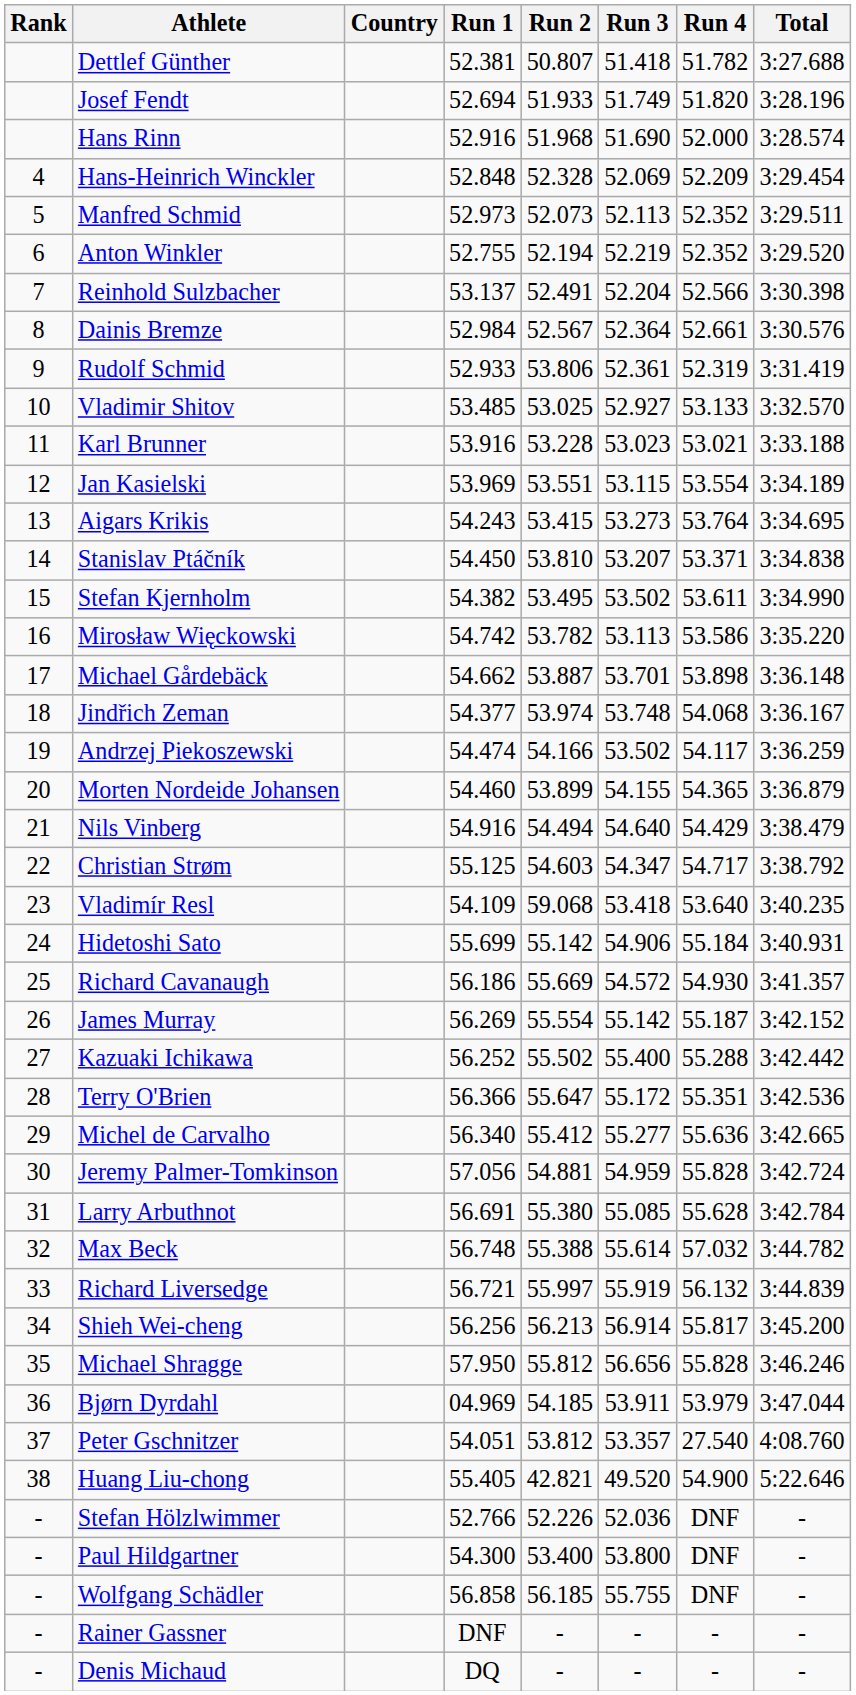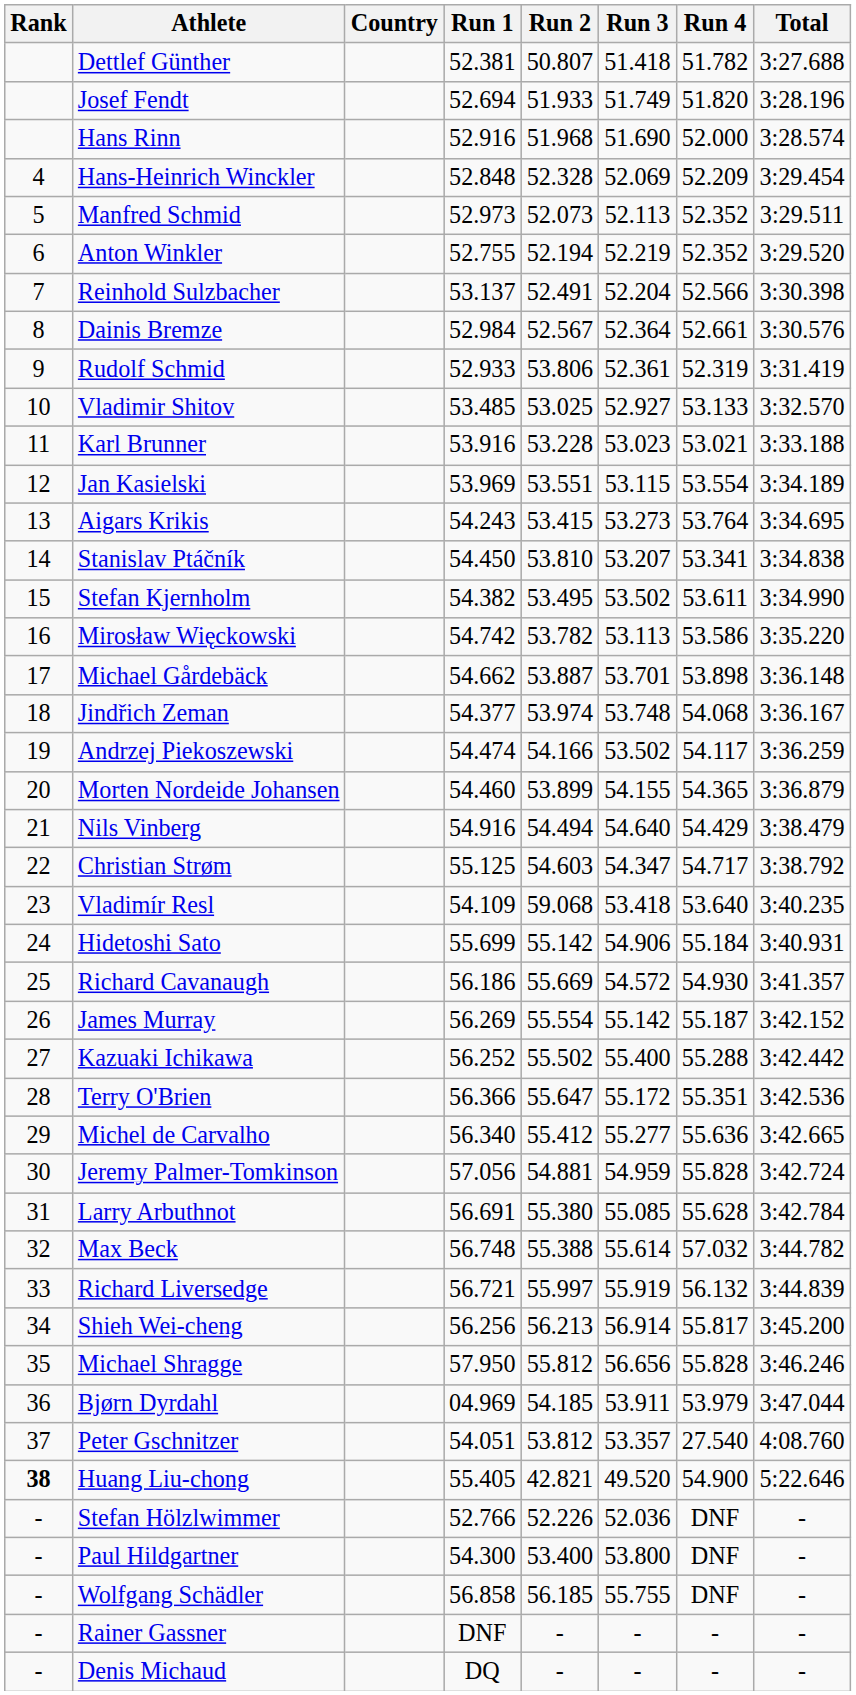 <table class="wikitable sortable" style="text-align:center">
 <tr>
 <th>Rank</th>
 <th>Athlete</th>
 <th>Country</th>
 <th>Run 1</th>
 <th>Run 2</th>
 <th>Run 3</th>
 <th>Run 4</th>
 <th>Total</th>
 </tr>
 <tr>
 <td></td>
 <td align=left><a href='#'>Dettlef Günther</a></td>
 <td align=left></td>
 <td>52.381</td>
 <td>50.807</td>
 <td>51.418</td>
 <td>51.782</td>
 <td>3:27.688</td>
 </tr>
 <tr>
 <td></td>
 <td align=left><a href='#'>Josef Fendt</a></td>
 <td align=left></td>
 <td>52.694</td>
 <td>51.933</td>
 <td>51.749</td>
 <td>51.820</td>
 <td>3:28.196</td>
 </tr>
 <tr>
 <td></td>
 <td align=left><a href='#'>Hans Rinn</a></td>
 <td align=left></td>
 <td>52.916</td>
 <td>51.968</td>
 <td>51.690</td>
 <td>52.000</td>
 <td>3:28.574</td>
 </tr>
 <tr>
 <td>4</td>
 <td align=left><a href='#'>Hans-Heinrich Winckler</a></td>
 <td align=left></td>
 <td>52.848</td>
 <td>52.328</td>
 <td>52.069</td>
 <td>52.209</td>
 <td>3:29.454</td>
 </tr>
 <tr>
 <td>5</td>
 <td align=left><a href='#'>Manfred Schmid</a></td>
 <td align=left></td>
 <td>52.973</td>
 <td>52.073</td>
 <td>52.113</td>
 <td>52.352</td>
 <td>3:29.511</td>
 </tr>
 <tr>
 <td>6</td>
 <td align=left><a href='#'>Anton Winkler</a></td>
 <td align=left></td>
 <td>52.755</td>
 <td>52.194</td>
 <td>52.219</td>
 <td>52.352</td>
 <td>3:29.520</td>
 </tr>
 <tr>
 <td>7</td>
 <td align=left><a href='#'>Reinhold Sulzbacher</a></td>
 <td align=left></td>
 <td>53.137</td>
 <td>52.491</td>
 <td>52.204</td>
 <td>52.566</td>
 <td>3:30.398</td>
 </tr>
 <tr>
 <td>8</td>
 <td align=left><a href='#'>Dainis Bremze</a></td>
 <td align=left></td>
 <td>52.984</td>
 <td>52.567</td>
 <td>52.364</td>
 <td>52.661</td>
 <td>3:30.576</td>
 </tr>
 <tr>
 <td>9</td>
 <td align=left><a href='#'>Rudolf Schmid</a></td>
 <td align=left></td>
 <td>52.933</td>
 <td>53.806</td>
 <td>52.361</td>
 <td>52.319</td>
 <td>3:31.419</td>
 </tr>
 <tr>
 <td>10</td>
 <td align=left><a href='#'>Vladimir Shitov</a></td>
 <td align=left></td>
 <td>53.485</td>
 <td>53.025</td>
 <td>52.927</td>
 <td>53.133</td>
 <td>3:32.570</td>
 </tr>
 <tr>
 <td>11</td>
 <td align=left><a href='#'>Karl Brunner</a></td>
 <td align=left></td>
 <td>53.916</td>
 <td>53.228</td>
 <td>53.023</td>
 <td>53.021</td>
 <td>3:33.188</td>
 </tr>
 <tr>
 <td>12</td>
 <td align=left><a href='#'>Jan Kasielski</a></td>
 <td align=left></td>
 <td>53.969</td>
 <td>53.551</td>
 <td>53.115</td>
 <td>53.554</td>
 <td>3:34.189</td>
 </tr>
 <tr>
 <td>13</td>
 <td align=left><a href='#'>Aigars Krikis</a></td>
 <td align=left></td>
 <td>54.243</td>
 <td>53.415</td>
 <td>53.273</td>
 <td>53.764</td>
 <td>3:34.695</td>
 </tr>
 <tr>
 <td>14</td>
 <td align=left><a href='#'>Stanislav Ptáčník</a></td>
 <td align=left></td>
 <td>54.450</td>
 <td>53.810</td>
 <td>53.207</td>
-<td>53.371</td>
+<td>53.341</td>
 <td>3:34.838</td>
 </tr>
 <tr>
 <td>15</td>
 <td align=left><a href='#'>Stefan Kjernholm</a></td>
 <td align=left></td>
 <td>54.382</td>
 <td>53.495</td>
 <td>53.502</td>
 <td>53.611</td>
 <td>3:34.990</td>
 </tr>
 <tr>
 <td>16</td>
 <td align=left><a href='#'>Mirosław Więckowski</a></td>
 <td align=left></td>
 <td>54.742</td>
 <td>53.782</td>
 <td>53.113</td>
 <td>53.586</td>
 <td>3:35.220</td>
 </tr>
 <tr>
 <td>17</td>
 <td align=left><a href='#'>Michael Gårdebäck</a></td>
 <td align=left></td>
 <td>54.662</td>
 <td>53.887</td>
 <td>53.701</td>
 <td>53.898</td>
 <td>3:36.148</td>
 </tr>
 <tr>
 <td>18</td>
 <td align=left><a href='#'>Jindřich Zeman</a></td>
 <td align=left></td>
 <td>54.377</td>
 <td>53.974</td>
 <td>53.748</td>
 <td>54.068</td>
 <td>3:36.167</td>
 </tr>
 <tr>
 <td>19</td>
 <td align=left><a href='#'>Andrzej Piekoszewski</a></td>
 <td align=left></td>
 <td>54.474</td>
 <td>54.166</td>
 <td>53.502</td>
 <td>54.117</td>
 <td>3:36.259</td>
 </tr>
 <tr>
 <td>20</td>
 <td align=left><a href='#'>Morten Nordeide Johansen</a></td>
 <td align=left></td>
 <td>54.460</td>
 <td>53.899</td>
 <td>54.155</td>
 <td>54.365</td>
 <td>3:36.879</td>
 </tr>
 <tr>
 <td>21</td>
 <td align=left><a href='#'>Nils Vinberg</a></td>
 <td align=left></td>
 <td>54.916</td>
 <td>54.494</td>
 <td>54.640</td>
 <td>54.429</td>
 <td>3:38.479</td>
 </tr>
 <tr>
 <td>22</td>
 <td align=left><a href='#'>Christian Strøm</a></td>
 <td align=left></td>
 <td>55.125</td>
 <td>54.603</td>
 <td>54.347</td>
 <td>54.717</td>
 <td>3:38.792</td>
 </tr>
 <tr>
 <td>23</td>
 <td align=left><a href='#'>Vladimír Resl</a></td>
 <td align=left></td>
 <td>54.109</td>
 <td>59.068</td>
 <td>53.418</td>
 <td>53.640</td>
 <td>3:40.235</td>
 </tr>
 <tr>
 <td>24</td>
 <td align=left><a href='#'>Hidetoshi Sato</a></td>
 <td align=left></td>
 <td>55.699</td>
 <td>55.142</td>
 <td>54.906</td>
 <td>55.184</td>
 <td>3:40.931</td>
 </tr>
 <tr>
 <td>25</td>
 <td align=left><a href='#'>Richard Cavanaugh</a></td>
 <td align=left></td>
 <td>56.186</td>
 <td>55.669</td>
 <td>54.572</td>
 <td>54.930</td>
 <td>3:41.357</td>
 </tr>
 <tr>
 <td>26</td>
 <td align=left><a href='#'>James Murray</a></td>
 <td align=left></td>
 <td>56.269</td>
 <td>55.554</td>
 <td>55.142</td>
 <td>55.187</td>
 <td>3:42.152</td>
 </tr>
 <tr>
 <td>27</td>
 <td align=left><a href='#'>Kazuaki Ichikawa</a></td>
 <td align=left></td>
 <td>56.252</td>
 <td>55.502</td>
 <td>55.400</td>
 <td>55.288</td>
 <td>3:42.442</td>
 </tr>
 <tr>
 <td>28</td>
 <td align=left><a href='#'>Terry O'Brien</a></td>
 <td align=left></td>
 <td>56.366</td>
 <td>55.647</td>
 <td>55.172</td>
 <td>55.351</td>
 <td>3:42.536</td>
 </tr>
 <tr>
 <td>29</td>
 <td align=left><a href='#'>Michel de Carvalho</a></td>
 <td align=left></td>
 <td>56.340</td>
 <td>55.412</td>
 <td>55.277</td>
 <td>55.636</td>
 <td>3:42.665</td>
 </tr>
 <tr>
 <td>30</td>
 <td align=left><a href='#'>Jeremy Palmer-Tomkinson</a></td>
 <td align=left></td>
 <td>57.056</td>
 <td>54.881</td>
 <td>54.959</td>
 <td>55.828</td>
 <td>3:42.724</td>
 </tr>
 <tr>
 <td>31</td>
 <td align=left><a href='#'>Larry Arbuthnot</a></td>
 <td align=left></td>
 <td>56.691</td>
 <td>55.380</td>
 <td>55.085</td>
 <td>55.628</td>
 <td>3:42.784</td>
 </tr>
 <tr>
 <td>32</td>
 <td align=left><a href='#'>Max Beck</a></td>
 <td align=left></td>
 <td>56.748</td>
 <td>55.388</td>
 <td>55.614</td>
 <td>57.032</td>
 <td>3:44.782</td>
 </tr>
 <tr>
 <td>33</td>
 <td align=left><a href='#'>Richard Liversedge</a></td>
 <td align=left></td>
 <td>56.721</td>
 <td>55.997</td>
 <td>55.919</td>
 <td>56.132</td>
 <td>3:44.839</td>
 </tr>
 <tr>
 <td>34</td>
 <td align=left><a href='#'>Shieh Wei-cheng</a></td>
 <td align=left></td>
 <td>56.256</td>
 <td>56.213</td>
 <td>56.914</td>
 <td>55.817</td>
 <td>3:45.200</td>
 </tr>
 <tr>
 <td>35</td>
 <td align=left><a href='#'>Michael Shragge</a></td>
 <td align=left></td>
 <td>57.950</td>
 <td>55.812</td>
 <td>56.656</td>
 <td>55.828</td>
 <td>3:46.246</td>
 </tr>
 <tr>
 <td>36</td>
 <td align=left><a href='#'>Bjørn Dyrdahl</a></td>
 <td align=left></td>
 <td>04.969</td>
 <td>54.185</td>
 <td>53.911</td>
 <td>53.979</td>
 <td>3:47.044</td>
 </tr>
 <tr>
 <td>37</td>
 <td align=left><a href='#'>Peter Gschnitzer</a></td>
 <td align=left></td>
 <td>54.051</td>
 <td>53.812</td>
 <td>53.357</td>
 <td>27.540</td>
 <td>4:08.760</td>
 </tr>
 <tr>
-<td>38</td>
+<td><strong>38</strong></td>
 <td align=left><a href='#'>Huang Liu-chong</a></td>
 <td align=left></td>
 <td>55.405</td>
 <td>42.821</td>
 <td>49.520</td>
 <td>54.900</td>
 <td>5:22.646</td>
 </tr>
 <tr>
 <td>-</td>
 <td align=left><a href='#'>Stefan Hölzlwimmer</a></td>
 <td align=left></td>
 <td>52.766</td>
 <td>52.226</td>
 <td>52.036</td>
 <td>DNF</td>
 <td>-</td>
 </tr>
 <tr>
 <td>-</td>
 <td align=left><a href='#'>Paul Hildgartner</a></td>
 <td align=left></td>
 <td>54.300</td>
 <td>53.400</td>
 <td>53.800</td>
 <td>DNF</td>
 <td>-</td>
 </tr>
 <tr>
 <td>-</td>
 <td align=left><a href='#'>Wolfgang Schädler</a></td>
 <td align=left></td>
 <td>56.858</td>
 <td>56.185</td>
 <td>55.755</td>
 <td>DNF</td>
 <td>-</td>
 </tr>
 <tr>
 <td>-</td>
 <td align=left><a href='#'>Rainer Gassner</a></td>
 <td align=left></td>
 <td>DNF</td>
 <td>-</td>
 <td>-</td>
 <td>-</td>
 <td>-</td>
 </tr>
 <tr>
 <td>-</td>
 <td align=left><a href='#'>Denis Michaud</a></td>
 <td align=left></td>
 <td>DQ</td>
 <td>-</td>
 <td>-</td>
 <td>-</td>
 <td>-</td>
 </tr>
 </table>
